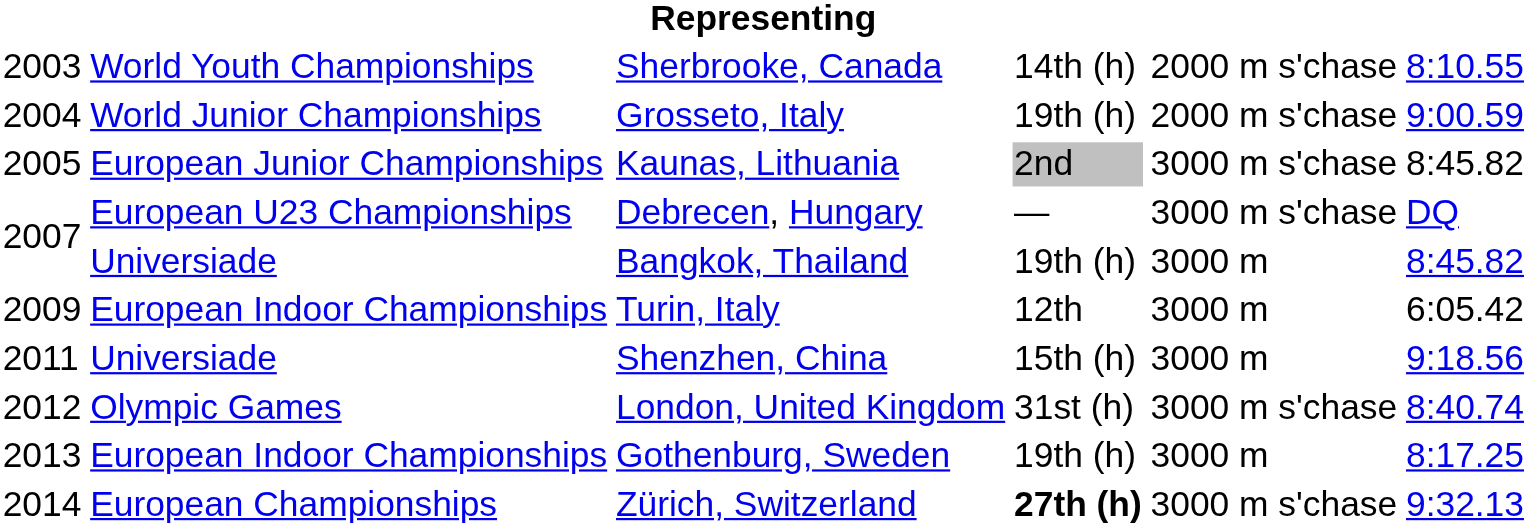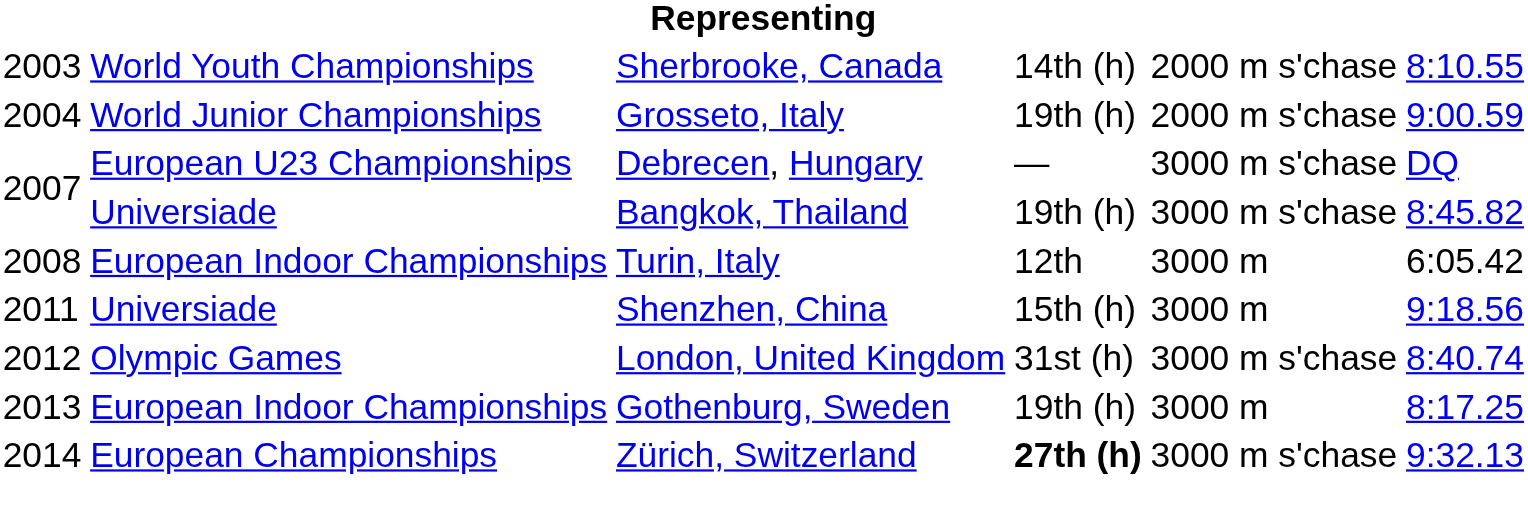 <table>
 <tr>
 <th colspan="6">Representing </th>
 </tr>
 <tr>
 <td>2003</td>
 <td><a href='#'>World Youth Championships</a></td>
 <td><a href='#'>Sherbrooke, Canada</a></td>
 <td>14th (h)</td>
 <td>2000 m s'chase</td>
 <td><a href='#'>8:10.55</a></td>
 </tr>
 <tr>
 <td>2004</td>
 <td><a href='#'>World Junior Championships</a></td>
 <td><a href='#'>Grosseto, Italy</a></td>
 <td>19th (h)</td>
 <td>2000 m s'chase</td>
 <td><a href='#'>9:00.59</a></td>
 </tr>
 <tr>
-<td>2005</td>
-<td><a href='#'>European Junior Championships</a></td>
-<td><a href='#'>Kaunas, Lithuania</a></td>
-<td bgcolor=silver>2nd</td>
-<td>3000 m s'chase</td>
-<td>8:45.82</td>
-</tr>
-<tr>
 <td rowspan=2>2007</td>
 <td><a href='#'>European U23 Championships</a></td>
 <td><a href='#'>Debrecen</a>, <a href='#'>Hungary</a></td>
 <td>—</td>
 <td>3000 m s'chase</td>
 <td><a href='#'>DQ</a></td>
 </tr>
 <tr>
 <td><a href='#'>Universiade</a></td>
 <td><a href='#'>Bangkok, Thailand</a></td>
 <td>19th (h)</td>
-<td>3000 m</td>
+<td>3000 m s'chase</td>
 <td><a href='#'>8:45.82</a></td>
 </tr>
 <tr>
-<td>2009</td>
+<td>2008</td>
 <td><a href='#'>European Indoor Championships</a></td>
 <td><a href='#'>Turin, Italy</a></td>
 <td>12th</td>
 <td>3000 m</td>
 <td>6:05.42</td>
 </tr>
 <tr>
 <td>2011</td>
 <td><a href='#'>Universiade</a></td>
 <td><a href='#'>Shenzhen, China</a></td>
 <td>15th (h)</td>
 <td>3000 m</td>
 <td><a href='#'>9:18.56</a></td>
 </tr>
 <tr>
 <td>2012</td>
 <td><a href='#'>Olympic Games</a></td>
 <td><a href='#'>London, United Kingdom</a></td>
 <td>31st (h)</td>
 <td>3000 m s'chase</td>
 <td><a href='#'>8:40.74</a></td>
 </tr>
 <tr>
 <td>2013</td>
 <td><a href='#'>European Indoor Championships</a></td>
 <td><a href='#'>Gothenburg, Sweden</a></td>
 <td>19th (h)</td>
 <td>3000 m</td>
 <td><a href='#'>8:17.25</a></td>
 </tr>
 <tr>
 <td>2014</td>
 <td><a href='#'>European Championships</a></td>
 <td><a href='#'>Zürich, Switzerland</a></td>
 <td><strong>27th (h)</strong></td>
 <td>3000 m s'chase</td>
 <td><a href='#'>9:32.13</a></td>
 </tr>
 </table>
